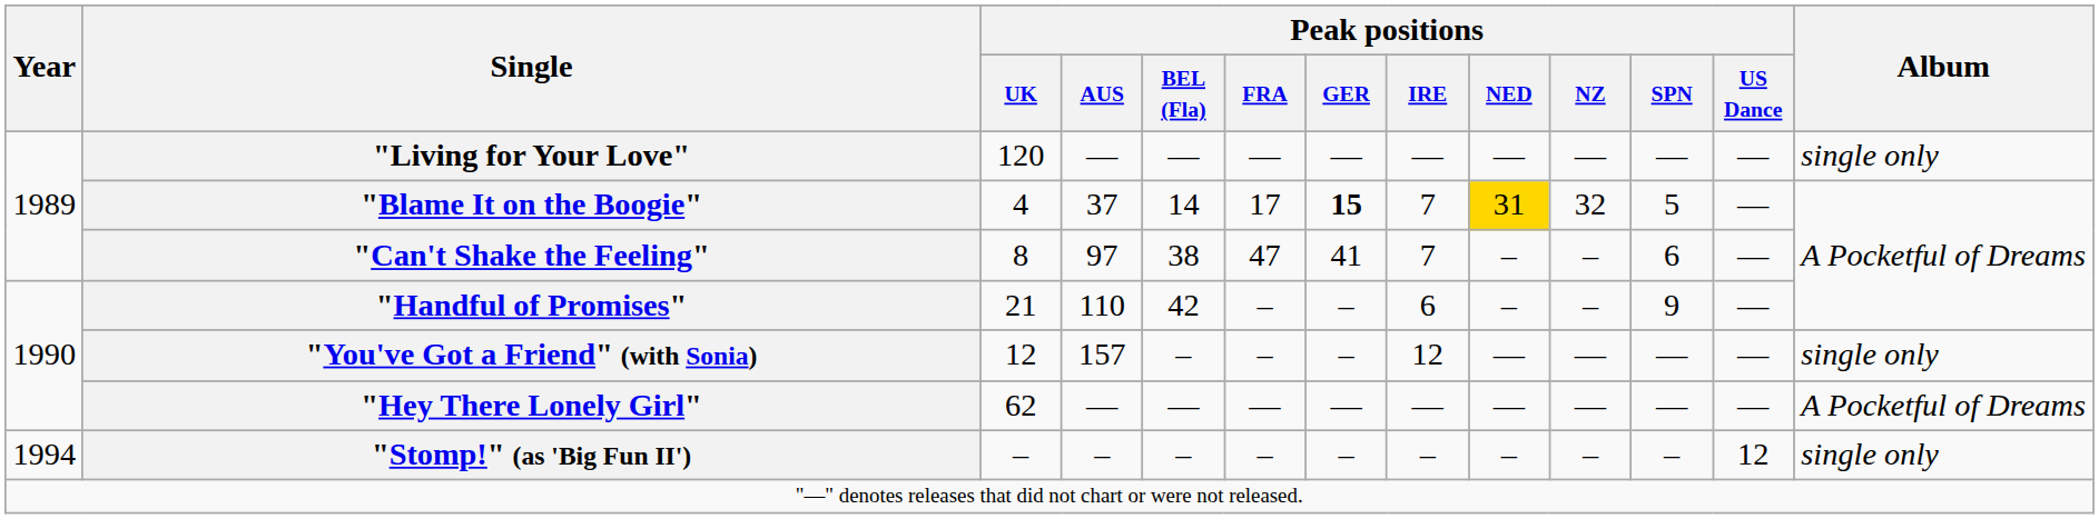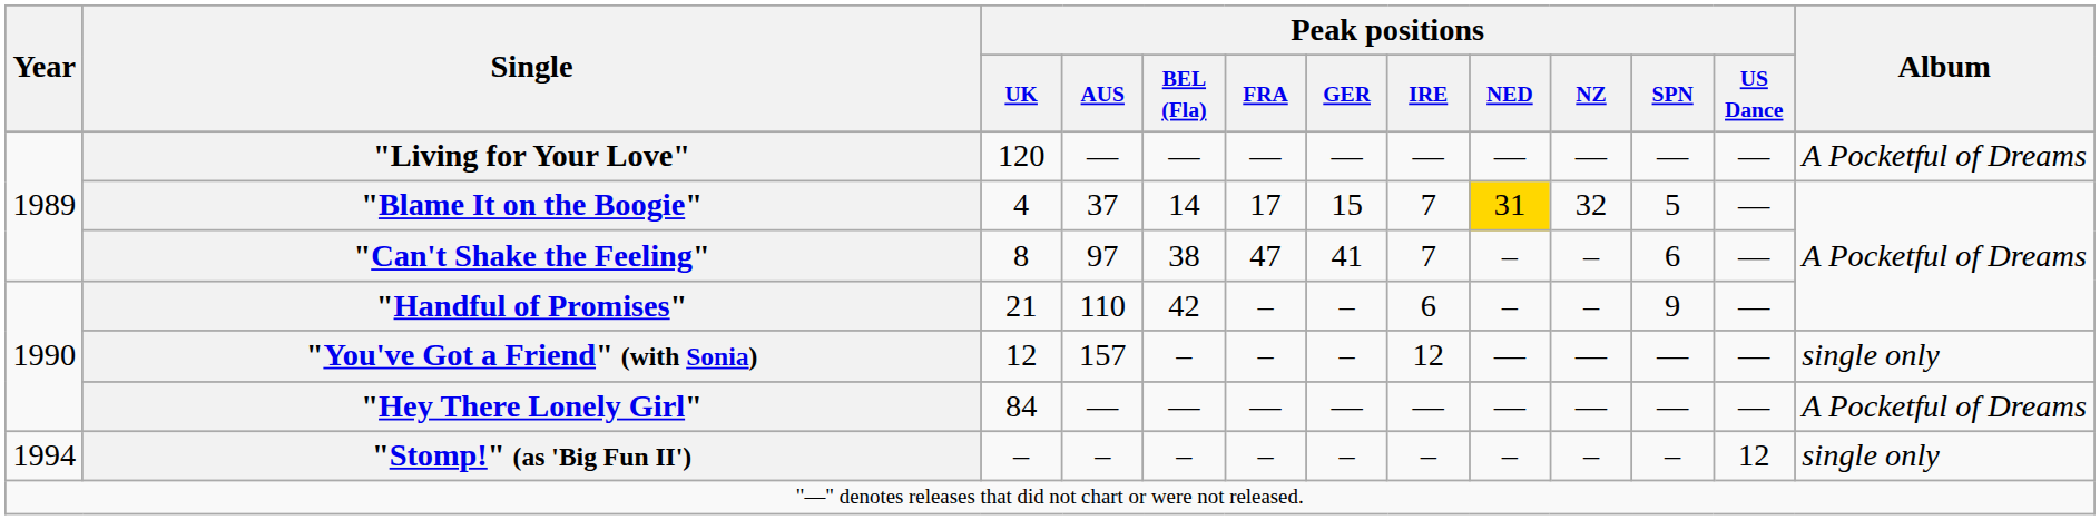 <table class="wikitable plainrowheaders" style="text-align:center;">
 <tr>
 <th rowspan="2">Year</th>
 <th rowspan="2" style="width:28em;">Single</th>
 <th colspan="10">Peak positions</th>
 <th rowspan="2">Album</th>
 </tr>
 <tr style="font-size:smaller;">
 <th width="35"><small><a href='#'>UK</a></small><br></th>
 <th width="35"><small><a href='#'>AUS</a></small><br></th>
 <th width="35"><small><a href='#'>BEL<br>(Fla)</a></small><br></th>
 <th width="35"><small><a href='#'>FRA</a></small><br></th>
 <th width="35"><small><a href='#'>GER</a></small><br></th>
 <th width="35"><small><a href='#'>IRE</a></small><br></th>
 <th width="35"><small><a href='#'>NED</a></small><br></th>
 <th width="35"><small><a href='#'>NZ</a></small><br></th>
 <th width="35"><small><a href='#'>SPN</a></small></th>
 <th width="35"><small><a href='#'>US<br>Dance</a></small><br></th>
 </tr>
 <tr>
 <td rowspan="3">1989</td>
 <th scope="row">"Living for Your Love"</th>
 <td>120</td>
 <td>—</td>
 <td>—</td>
 <td>—</td>
 <td>—</td>
 <td>—</td>
 <td>—</td>
 <td>—</td>
 <td>—</td>
 <td>—</td>
-<td align="left" rowspan="1"><em>single only</em></td>
+<td align="left" rowspan="1"><em>A Pocketful of Dreams</em></td>
 </tr>
 <tr>
 <th scope="row">"<a href='#'>Blame It on the Boogie</a>"</th>
 <td>4</td>
 <td>37</td>
 <td>14</td>
 <td>17</td>
-<td><strong>15</strong></td>
+<td>15</td>
 <td>7</td>
 <td style="background: gold;">31</td>
 <td>32</td>
 <td>5</td>
 <td>—</td>
 <td align="left" rowspan="3"><em>A Pocketful of Dreams</em></td>
 </tr>
 <tr>
 <th scope="row">"<a href='#'>Can't Shake the Feeling</a>"</th>
 <td>8</td>
 <td>97</td>
 <td>38</td>
 <td>47</td>
 <td>41</td>
 <td>7</td>
 <td>–</td>
 <td>–</td>
 <td>6</td>
 <td>—</td>
 </tr>
 <tr>
 <td rowspan="3">1990</td>
 <th scope="row">"<a href='#'>Handful of Promises</a>"</th>
 <td>21</td>
 <td>110</td>
 <td>42</td>
 <td>–</td>
 <td>–</td>
 <td>6</td>
 <td>–</td>
 <td>–</td>
 <td>9</td>
 <td>—</td>
 </tr>
 <tr>
 <th scope="row">"<a href='#'>You've Got a Friend</a>" <small>(with <a href='#'>Sonia</a>)</small></th>
 <td>12</td>
 <td>157</td>
 <td>–</td>
 <td>–</td>
 <td>–</td>
 <td>12</td>
 <td>—</td>
 <td>—</td>
 <td>—</td>
 <td>—</td>
 <td align="left" rowspan="1"><em>single only</em></td>
 </tr>
 <tr>
 <th scope="row">"<a href='#'>Hey There Lonely Girl</a>"</th>
-<td>62</td>
+<td>84</td>
 <td>—</td>
 <td>—</td>
 <td>—</td>
 <td>—</td>
 <td>—</td>
 <td>—</td>
 <td>—</td>
 <td>—</td>
 <td>—</td>
 <td align="left" rowspan="1"><em>A Pocketful of Dreams</em></td>
 </tr>
 <tr>
 <td rowspan="1">1994</td>
 <th scope="row">"<a href='#'>Stomp!</a>" <small>(as 'Big Fun II')</small></th>
 <td>–</td>
 <td>–</td>
 <td>–</td>
 <td>–</td>
 <td>–</td>
 <td>–</td>
 <td>–</td>
 <td>–</td>
 <td>–</td>
 <td>12</td>
 <td align="left" rowspan="1"><em>single only</em></td>
 </tr>
 <tr>
 <td align="center" colspan="13" style="font-size:8pt">"—" denotes releases that did not chart or were not released.</td>
 </tr>
 </table>
